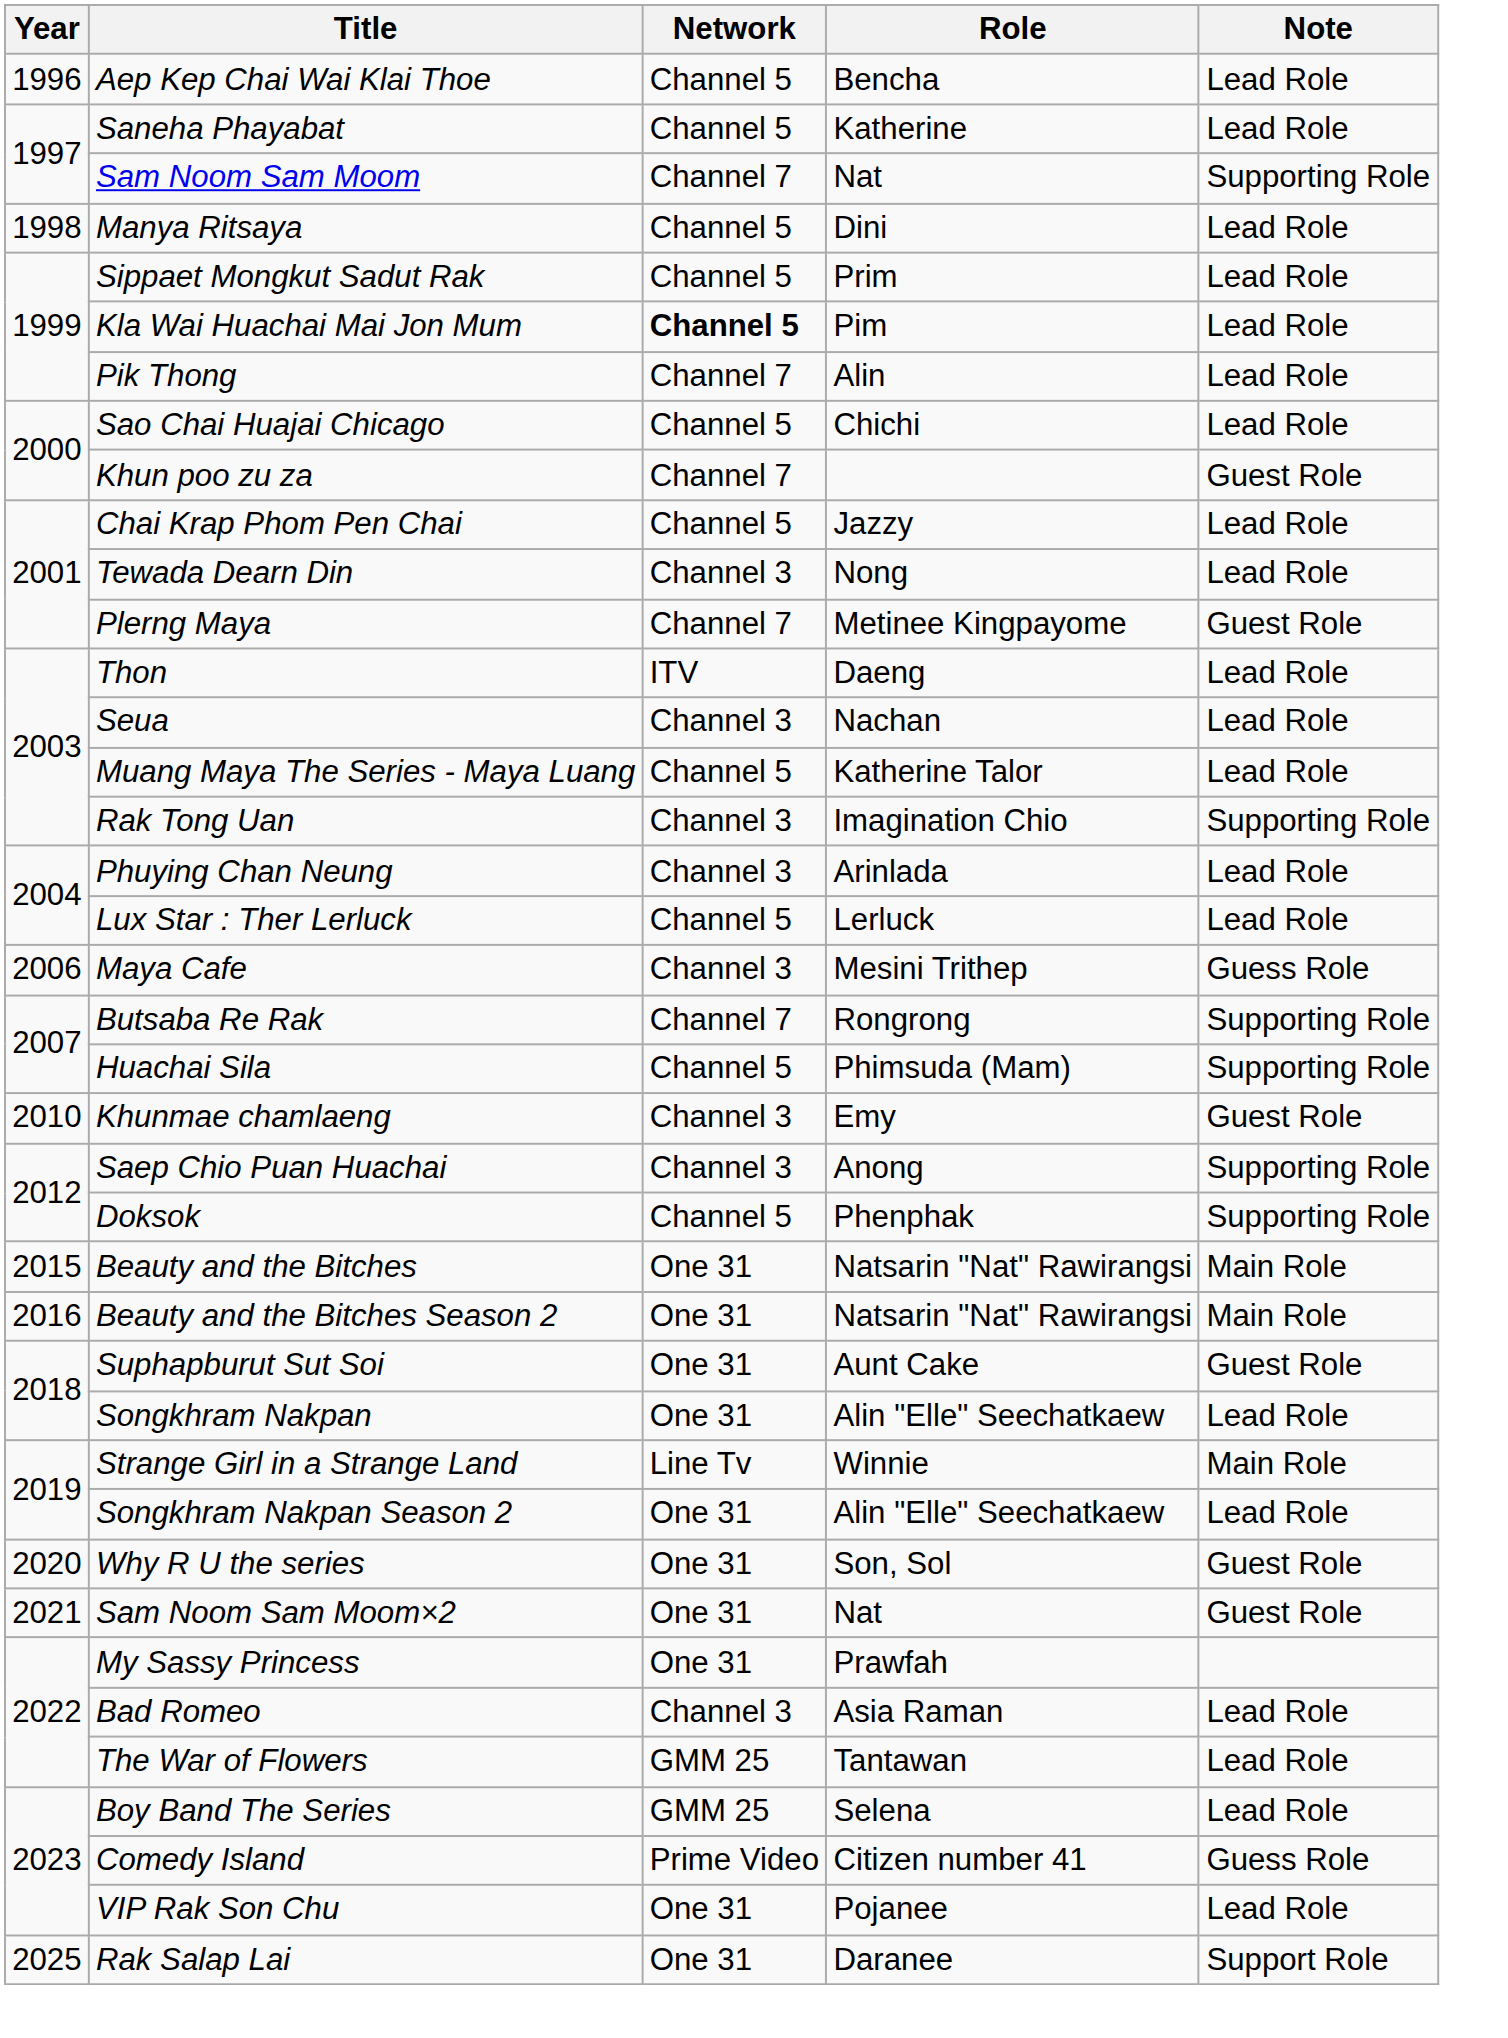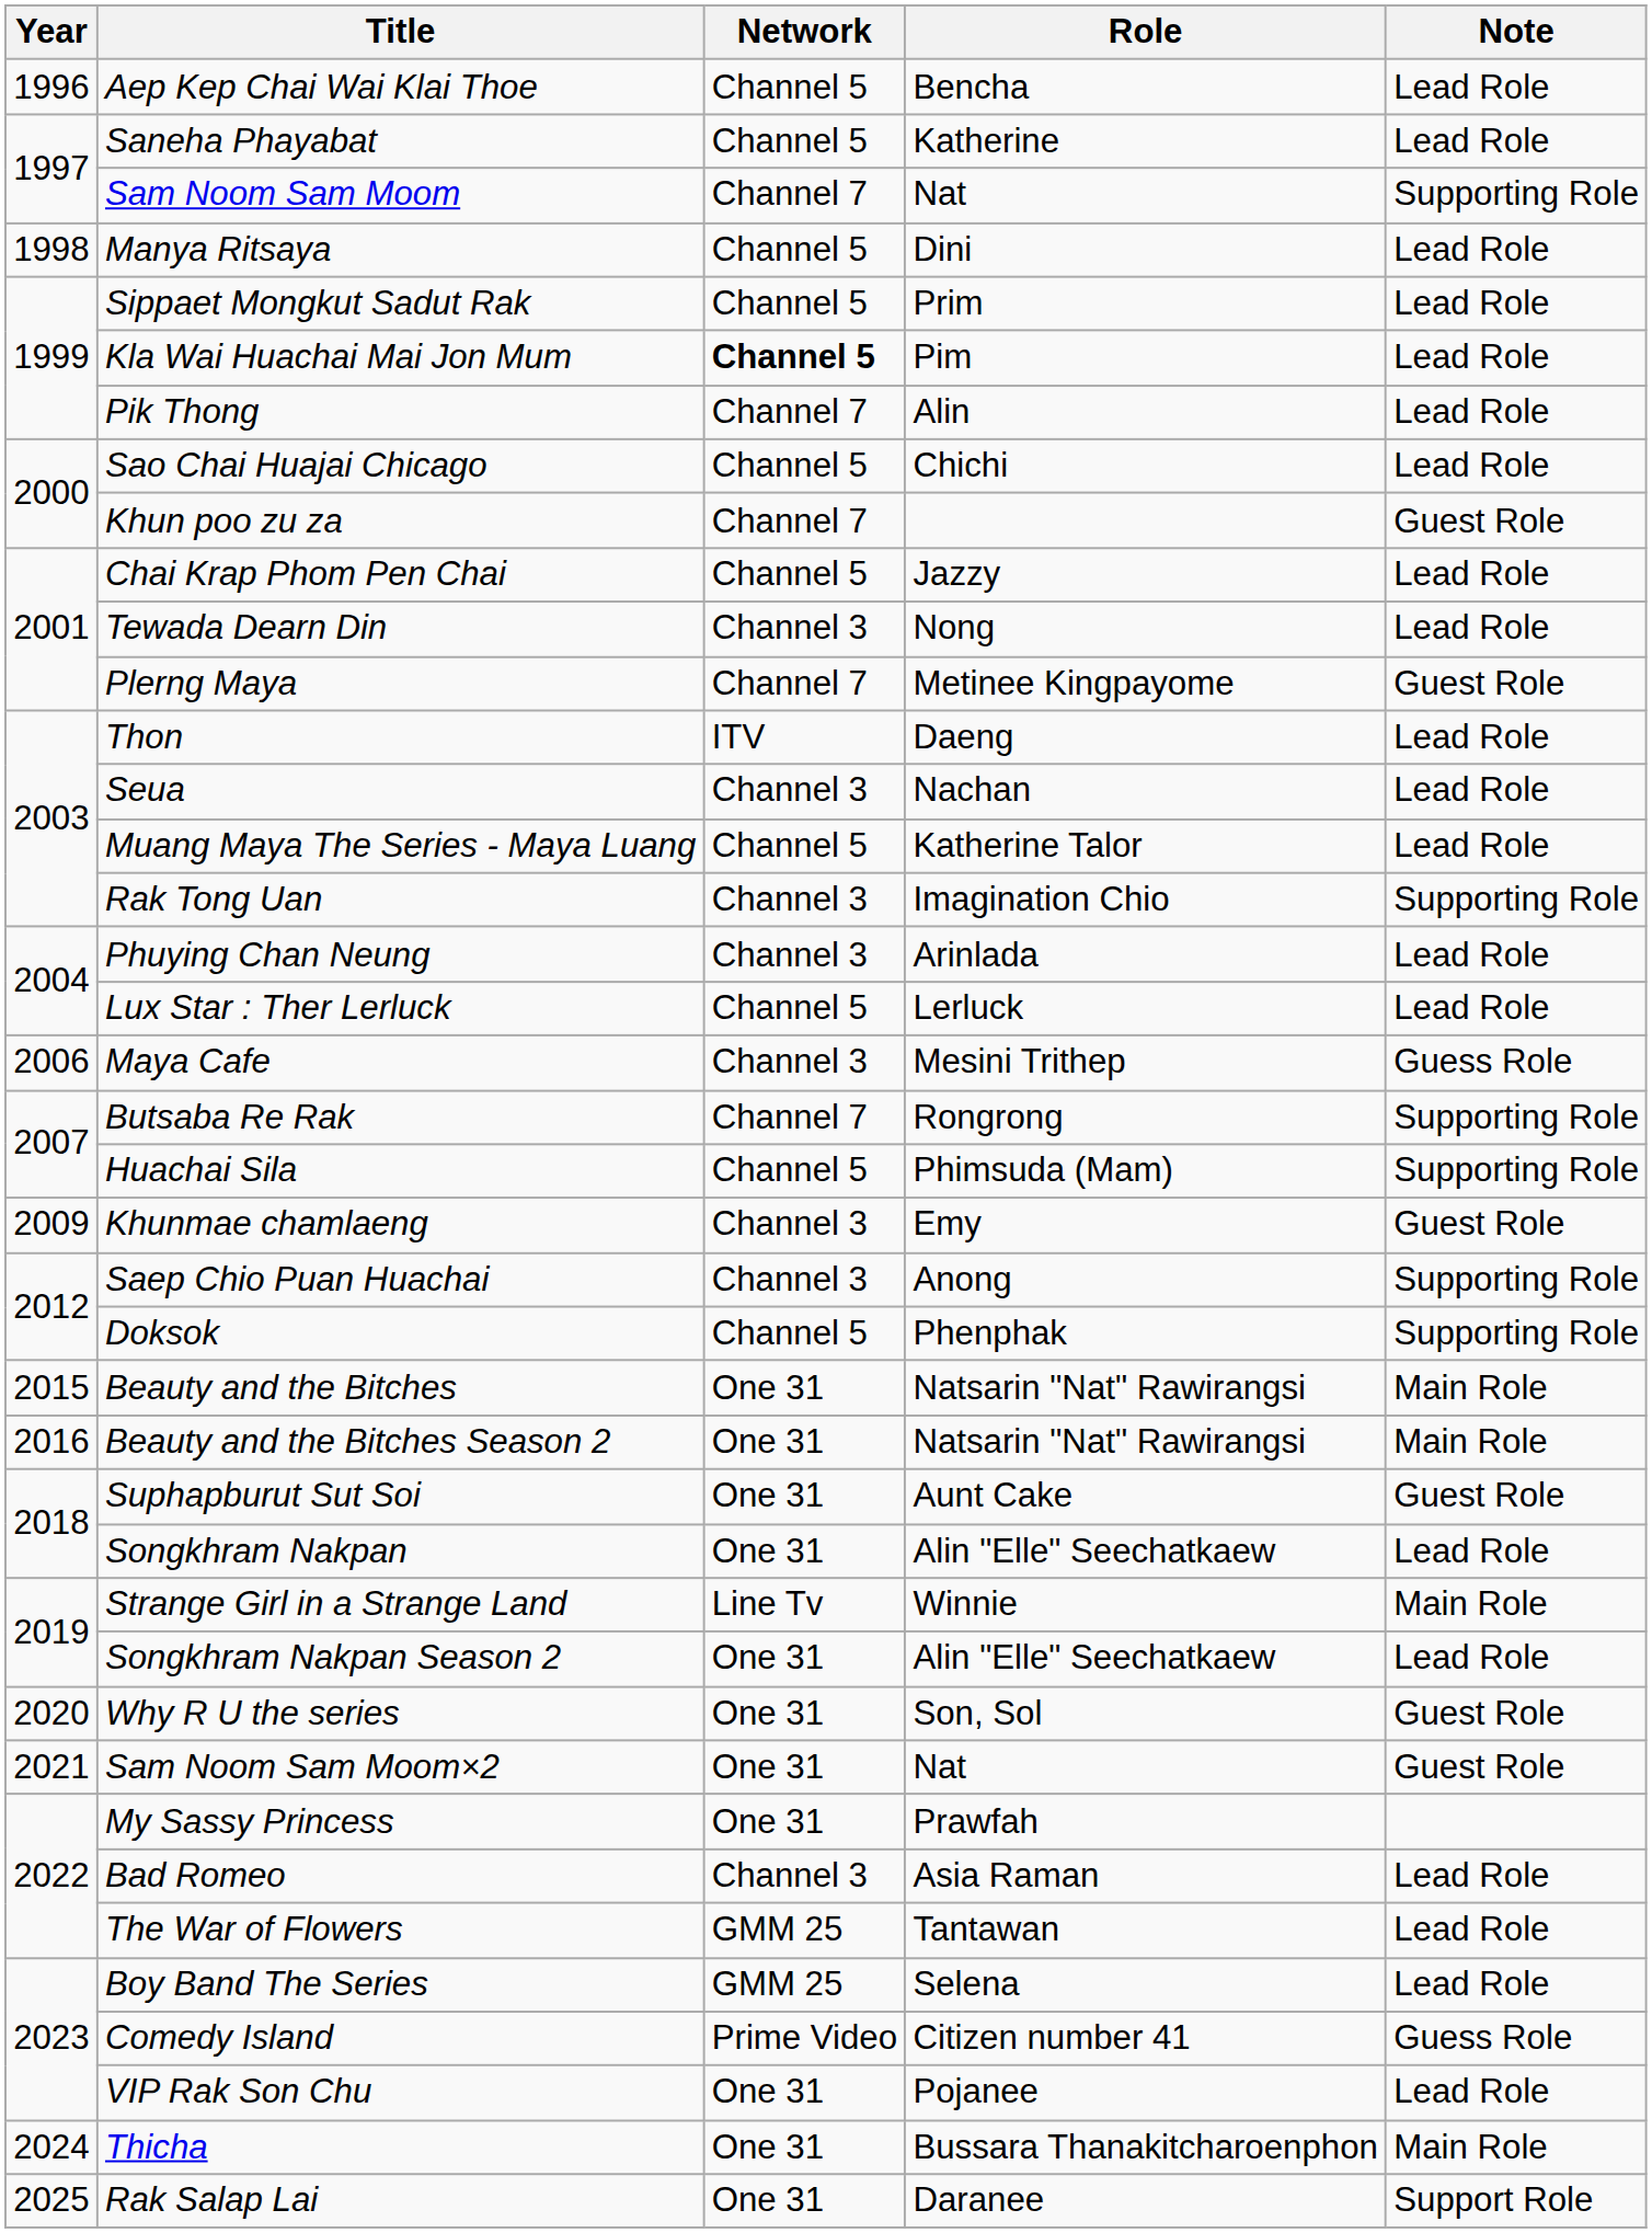 <table class="wikitable">
 <tr>
 <th>Year</th>
 <th>Title</th>
 <th>Network</th>
 <th>Role</th>
 <th>Note</th>
 </tr>
 <tr>
 <td>1996</td>
 <td><em>Aep Kep Chai Wai Klai Thoe</em></td>
 <td>Channel 5</td>
 <td>Bencha</td>
 <td>Lead Role</td>
 </tr>
 <tr>
 <td rowspan = "2">1997</td>
 <td><em>Saneha Phayabat</em></td>
 <td>Channel 5</td>
 <td>Katherine</td>
 <td>Lead Role</td>
 </tr>
 <tr>
 <td><em><a href='#'>Sam Noom Sam Moom</a></em></td>
 <td>Channel 7</td>
 <td>Nat</td>
 <td>Supporting Role</td>
 </tr>
 <tr>
 <td rowspan = "1">1998</td>
 <td><em>Manya Ritsaya</em></td>
 <td>Channel 5</td>
 <td>Dini</td>
 <td>Lead Role</td>
 </tr>
 <tr>
 <td rowspan = "3">1999</td>
 <td><em>Sippaet Mongkut Sadut Rak</em></td>
 <td>Channel 5</td>
 <td>Prim</td>
 <td>Lead Role</td>
 </tr>
 <tr>
 <td><em>Kla Wai Huachai Mai Jon Mum</em></td>
 <td><strong>Channel 5</strong></td>
 <td>Pim</td>
 <td>Lead Role</td>
 </tr>
 <tr>
 <td><em>Pik Thong</em></td>
 <td>Channel 7</td>
 <td>Alin</td>
 <td>Lead Role</td>
 </tr>
 <tr>
 <td rowspan="2">2000</td>
 <td><em>Sao Chai Huajai Chicago</em></td>
 <td>Channel 5</td>
 <td>Chichi</td>
 <td>Lead Role</td>
 </tr>
 <tr>
 <td><em>Khun poo zu za</em></td>
 <td>Channel 7</td>
 <td></td>
 <td>Guest Role</td>
 </tr>
 <tr>
 <td rowspan="3">2001</td>
 <td><em>Chai Krap Phom Pen Chai</em></td>
 <td>Channel 5</td>
 <td>Jazzy</td>
 <td>Lead Role</td>
 </tr>
 <tr>
 <td><em>Tewada Dearn Din</em></td>
 <td>Channel 3</td>
 <td>Nong</td>
 <td>Lead Role</td>
 </tr>
 <tr>
 <td><em>Plerng Maya</em></td>
 <td>Channel 7</td>
 <td>Metinee Kingpayome</td>
 <td>Guest Role</td>
 </tr>
 <tr>
 <td rowspan = "4">2003</td>
 <td><em>Thon</em></td>
 <td>ITV</td>
 <td>Daeng</td>
 <td>Lead Role</td>
 </tr>
 <tr>
 <td><em>Seua</em></td>
 <td>Channel 3</td>
 <td>Nachan</td>
 <td>Lead Role</td>
 </tr>
 <tr>
 <td><em>Muang Maya The Series - Maya Luang</em></td>
 <td>Channel 5</td>
 <td>Katherine Talor</td>
 <td>Lead Role</td>
 </tr>
 <tr>
 <td><em>Rak Tong Uan</em></td>
 <td>Channel 3</td>
 <td>Imagination Chio</td>
 <td>Supporting Role</td>
 </tr>
 <tr>
 <td rowspan="2">2004</td>
 <td><em>Phuying Chan Neung</em></td>
 <td>Channel 3</td>
 <td>Arinlada</td>
 <td>Lead Role</td>
 </tr>
 <tr>
 <td><em>Lux Star : Ther Lerluck</em></td>
 <td>Channel 5</td>
 <td>Lerluck</td>
 <td>Lead Role</td>
 </tr>
 <tr>
 <td>2006</td>
 <td><em>Maya Cafe</em></td>
 <td>Channel 3</td>
 <td>Mesini Trithep</td>
 <td>Guess Role</td>
 </tr>
 <tr>
 <td rowspan = "2">2007</td>
 <td><em>Butsaba Re Rak</em></td>
 <td>Channel 7</td>
 <td>Rongrong</td>
 <td>Supporting Role</td>
 </tr>
 <tr>
 <td><em>Huachai Sila</em></td>
 <td>Channel 5</td>
 <td>Phimsuda (Mam)</td>
 <td>Supporting Role</td>
 </tr>
 <tr>
-<td rowspan = "1">2010</td>
+<td rowspan = "1">2009</td>
 <td><em>Khunmae chamlaeng</em></td>
 <td>Channel 3</td>
 <td>Emy</td>
 <td>Guest Role</td>
 </tr>
 <tr>
 <td rowspan = "2">2012</td>
 <td><em>Saep Chio Puan Huachai</em></td>
 <td>Channel 3</td>
 <td>Anong</td>
 <td>Supporting Role</td>
 </tr>
 <tr>
 <td><em>Doksok</em></td>
 <td>Channel 5</td>
 <td>Phenphak</td>
 <td>Supporting Role</td>
 </tr>
 <tr>
 <td>2015</td>
 <td><em>Beauty and the Bitches</em></td>
 <td>One 31</td>
 <td>Natsarin "Nat" Rawirangsi</td>
 <td>Main Role</td>
 </tr>
 <tr>
 <td>2016</td>
 <td><em>Beauty and the Bitches Season 2</em></td>
 <td>One 31</td>
 <td>Natsarin "Nat" Rawirangsi</td>
 <td>Main Role</td>
 </tr>
 <tr>
 <td rowspan="2">2018</td>
 <td><em>Suphapburut Sut Soi</em></td>
 <td>One 31</td>
 <td>Aunt Cake</td>
 <td>Guest Role</td>
 </tr>
 <tr>
 <td><em>Songkhram Nakpan</em></td>
 <td>One 31</td>
 <td>Alin "Elle" Seechatkaew</td>
 <td>Lead Role</td>
 </tr>
 <tr>
 <td rowspan="2">2019</td>
 <td><em>Strange Girl in a Strange Land</em></td>
 <td>Line Tv</td>
 <td>Winnie</td>
 <td>Main Role</td>
 </tr>
 <tr>
 <td><em>Songkhram Nakpan Season 2</em></td>
 <td>One 31</td>
 <td>Alin "Elle" Seechatkaew</td>
 <td>Lead Role</td>
 </tr>
 <tr>
 <td>2020</td>
 <td><em>Why R U the series</em></td>
 <td>One 31</td>
 <td>Son, Sol</td>
 <td>Guest Role</td>
 </tr>
 <tr>
 <td>2021</td>
 <td><em>Sam Noom Sam Moom×2</em></td>
 <td>One 31</td>
 <td>Nat</td>
 <td>Guest Role</td>
 </tr>
 <tr>
 <td rowspan="3">2022</td>
 <td><em>My Sassy Princess</em></td>
 <td>One 31</td>
 <td>Prawfah</td>
 <td></td>
 </tr>
 <tr>
 <td><em>Bad Romeo</em></td>
 <td>Channel 3</td>
 <td>Asia Raman</td>
 <td>Lead Role</td>
 </tr>
 <tr>
 <td><em>The War of Flowers</em></td>
 <td>GMM 25</td>
 <td>Tantawan</td>
 <td>Lead Role</td>
 </tr>
 <tr>
 <td rowspan="3">2023</td>
 <td><em>Boy Band The Series</em></td>
 <td>GMM 25</td>
 <td>Selena</td>
 <td>Lead Role</td>
 </tr>
 <tr>
 <td><em>Comedy Island</em></td>
 <td>Prime Video</td>
 <td>Citizen number 41</td>
 <td>Guess Role</td>
 </tr>
 <tr>
 <td><em>VIP Rak Son Chu</em></td>
 <td>One 31</td>
 <td>Pojanee</td>
 <td>Lead Role</td>
 </tr>
 <tr>
+<td>2024</td>
+<td><em><a href='#'>Thicha</a></em></td>
+<td>One 31</td>
+<td>Bussara Thanakitcharoenphon</td>
+<td>Main Role</td>
+</tr>
+<tr>
 <td>2025</td>
 <td><em>Rak Salap Lai</em></td>
 <td>One 31</td>
 <td>Daranee</td>
 <td>Support Role</td>
 </tr>
 </table>
